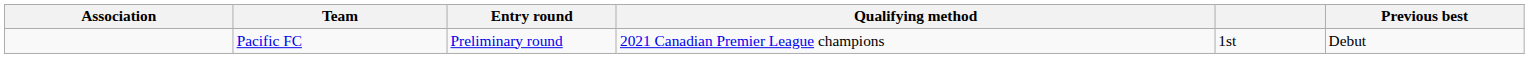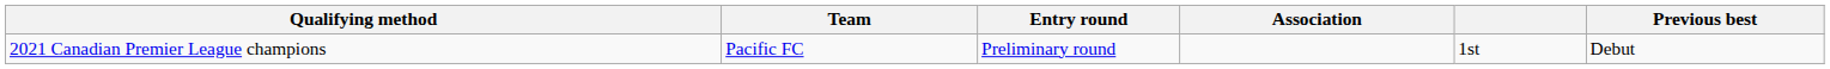 <table class="wikitable" style="table-layout:fixed;width:100%;">
 <tr>
-<th width=15%>Association</th>
+<th width=40%>Qualifying method</th>
 <th width=14%>Team</th>
 <th width=11%>Entry round</th>
-<th width=40%>Qualifying method</th>
+<th width=15%>Association</th>
 <th width=7%> </th>
 <th width=13%>Previous best </th>
 </tr>
 <tr>
-<td> </td>
+<td><a href='#'>2021 Canadian Premier League</a> champions</td>
 <td><a href='#'>Pacific FC</a></td>
 <td><a href='#'>Preliminary round</a></td>
-<td><a href='#'>2021 Canadian Premier League</a> champions</td>
+<td> </td>
 <td>1st</td>
 <td>Debut</td>
 </tr>
 </table>
